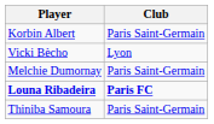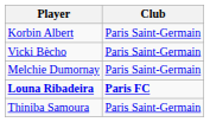 <table class="wikitable">
 <tr>
 <th>Player</th>
 <th>Club</th>
 </tr>
 <tr>
 <td> <a href='#'>Korbin Albert</a></td>
 <td><a href='#'>Paris Saint-Germain</a></td>
 </tr>
 <tr>
 <td> <a href='#'>Vicki Bècho</a></td>
-<td><a href='#'>Lyon</a></td>
+<td><a href='#'>Paris Saint-Germain</a></td>
 </tr>
 <tr>
 <td> <a href='#'>Melchie Dumornay</a></td>
 <td><a href='#'>Paris Saint-Germain</a></td>
 </tr>
 <tr>
 <td> <strong><a href='#'>Louna Ribadeira</a></strong></td>
 <td><strong><a href='#'>Paris FC</a></strong></td>
 </tr>
 <tr>
 <td> <a href='#'>Thiniba Samoura</a></td>
 <td><a href='#'>Paris Saint-Germain</a></td>
 </tr>
 </table>
